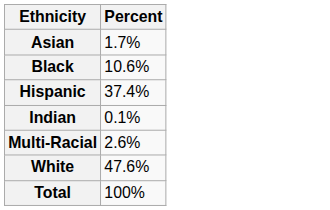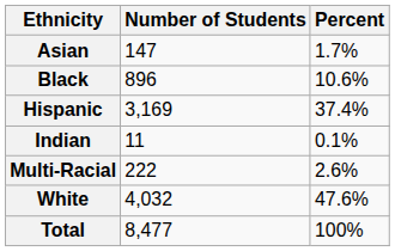 <table class="wikitable">
 <tr>
 <th>Ethnicity</th>
+<th>Number of Students</th>
 <th>Percent</th>
 </tr>
 <tr>
 <th>Asian</th>
+<td>147</td>
 <td>1.7%</td>
 </tr>
 <tr>
 <th>Black</th>
+<td>896</td>
 <td>10.6%</td>
 </tr>
 <tr>
 <th>Hispanic</th>
+<td>3,169</td>
 <td>37.4%</td>
 </tr>
 <tr>
 <th>Indian</th>
+<td>11</td>
 <td>0.1%</td>
 </tr>
 <tr>
 <th>Multi-Racial</th>
+<td>222</td>
 <td>2.6%</td>
 </tr>
 <tr>
 <th>White</th>
+<td>4,032</td>
 <td>47.6%</td>
 </tr>
 <tr>
 <th>Total</th>
+<td>8,477</td>
 <td>100%</td>
 </tr>
 </table>
